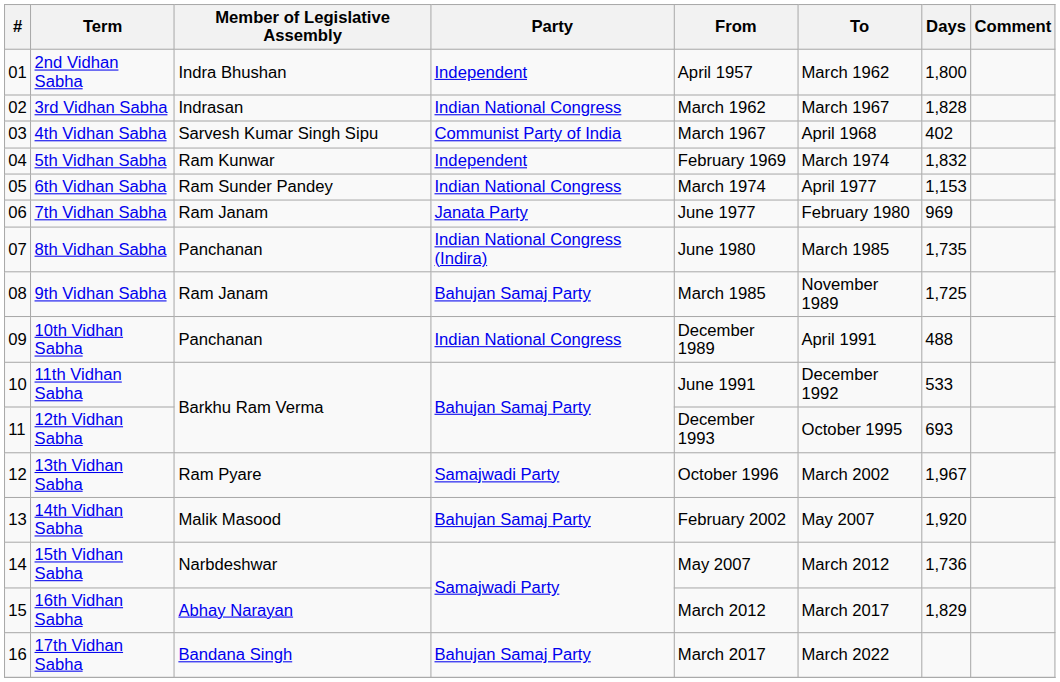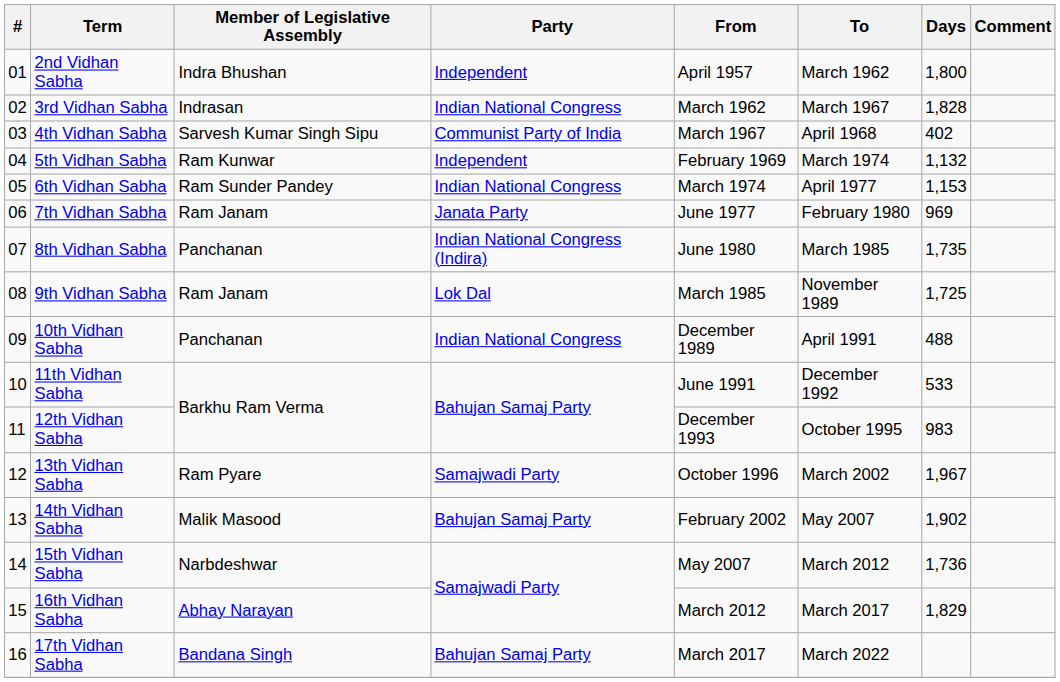 <table class="wikitable plainrowheaders sortable" width="80%" style="font-size: x-big;">
 <tr>
 <th Scope=col>#</th>
 <th scope=col>Term</th>
 <th scope=col>Member of Legislative Assembly</th>
 <th scope=col>Party</th>
 <th scope=col>From</th>
 <th scope=col>To</th>
 <th scope=col>Days</th>
 <th scope=col>Comment</th>
 </tr>
 <tr>
 <td>01</td>
 <td><a href='#'>2nd Vidhan Sabha</a></td>
 <td>Indra Bhushan</td>
 <td><a href='#'>Independent</a></td>
 <td>April 1957</td>
 <td>March 1962</td>
 <td>1,800</td>
 <td></td>
 </tr>
 <tr>
 <td>02</td>
 <td><a href='#'>3rd Vidhan Sabha</a></td>
 <td>Indrasan</td>
 <td><a href='#'>Indian National Congress</a></td>
 <td>March 1962</td>
 <td>March 1967</td>
 <td>1,828</td>
 <td></td>
 </tr>
 <tr>
 <td>03</td>
 <td><a href='#'>4th Vidhan Sabha</a></td>
 <td>Sarvesh Kumar Singh Sipu</td>
 <td><a href='#'>Communist Party of India</a></td>
 <td>March 1967</td>
 <td>April 1968</td>
 <td>402</td>
 <td></td>
 </tr>
 <tr>
 <td>04</td>
 <td><a href='#'>5th Vidhan Sabha</a></td>
 <td>Ram Kunwar</td>
 <td><a href='#'>Independent</a></td>
 <td>February 1969</td>
 <td>March 1974</td>
-<td>1,832</td>
+<td>1,132</td>
 <td></td>
 </tr>
 <tr>
 <td>05</td>
 <td><a href='#'>6th Vidhan Sabha</a></td>
 <td>Ram Sunder Pandey</td>
 <td><a href='#'>Indian National Congress</a></td>
 <td>March 1974</td>
 <td>April 1977</td>
 <td>1,153</td>
 <td></td>
 </tr>
 <tr>
 <td>06</td>
 <td><a href='#'>7th Vidhan Sabha</a></td>
 <td>Ram Janam</td>
 <td><a href='#'>Janata Party</a></td>
 <td>June 1977</td>
 <td>February 1980</td>
 <td>969</td>
 <td></td>
 </tr>
 <tr>
 <td>07</td>
 <td><a href='#'>8th Vidhan Sabha</a></td>
 <td>Panchanan</td>
 <td><a href='#'>Indian National Congress (Indira)</a></td>
 <td>June 1980</td>
 <td>March 1985</td>
 <td>1,735</td>
 <td></td>
 </tr>
 <tr>
 <td>08</td>
 <td><a href='#'>9th Vidhan Sabha</a></td>
 <td>Ram Janam</td>
-<td><a href='#'>Bahujan Samaj Party</a></td>
+<td><a href='#'>Lok Dal</a></td>
 <td>March 1985</td>
 <td>November 1989</td>
 <td>1,725</td>
 <td></td>
 </tr>
 <tr>
 <td>09</td>
 <td><a href='#'>10th Vidhan Sabha</a></td>
 <td>Panchanan</td>
 <td><a href='#'>Indian National Congress</a></td>
 <td>December 1989</td>
 <td>April 1991</td>
 <td>488</td>
 <td></td>
 </tr>
 <tr>
 <td>10</td>
 <td><a href='#'>11th Vidhan Sabha</a></td>
 <td rowspan="2">Barkhu Ram Verma</td>
 <td rowspan="2"><a href='#'>Bahujan Samaj Party</a></td>
 <td>June 1991</td>
 <td>December 1992</td>
 <td>533</td>
 <td></td>
 </tr>
 <tr>
 <td>11</td>
 <td><a href='#'>12th Vidhan Sabha</a></td>
 <td>December 1993</td>
 <td>October 1995</td>
-<td>693</td>
+<td>983</td>
 <td></td>
 </tr>
 <tr>
 <td>12</td>
 <td><a href='#'>13th Vidhan Sabha</a></td>
 <td>Ram Pyare</td>
 <td><a href='#'>Samajwadi Party</a></td>
 <td>October 1996</td>
 <td>March 2002</td>
 <td>1,967</td>
 <td></td>
 </tr>
 <tr>
 <td>13</td>
 <td><a href='#'>14th Vidhan Sabha</a></td>
 <td>Malik Masood</td>
 <td><a href='#'>Bahujan Samaj Party</a></td>
 <td>February 2002</td>
 <td>May 2007</td>
-<td>1,920</td>
+<td>1,902</td>
 <td></td>
 </tr>
 <tr>
 <td>14</td>
 <td><a href='#'>15th Vidhan Sabha</a></td>
 <td>Narbdeshwar</td>
 <td rowspan="2"><a href='#'>Samajwadi Party</a></td>
 <td>May 2007</td>
 <td>March 2012</td>
 <td>1,736</td>
 <td></td>
 </tr>
 <tr>
 <td>15</td>
 <td><a href='#'>16th Vidhan Sabha</a></td>
 <td><a href='#'>Abhay Narayan</a></td>
 <td>March 2012</td>
 <td>March 2017</td>
 <td>1,829</td>
 <td></td>
 </tr>
 <tr>
 <td>16</td>
 <td><a href='#'>17th Vidhan Sabha</a></td>
 <td><a href='#'>Bandana Singh</a></td>
 <td><a href='#'>Bahujan Samaj Party</a></td>
 <td>March 2017</td>
 <td>March 2022</td>
 <td></td>
 <td></td>
 </tr>
 <tr>
 </tr>
 </table>
